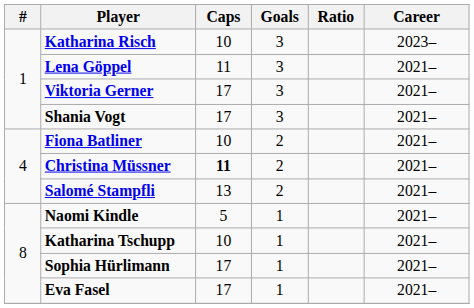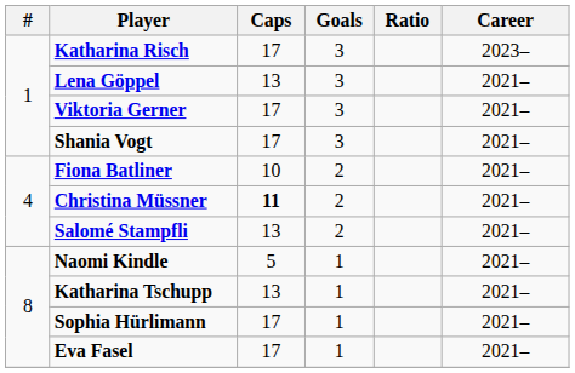 <table class="wikitable sortable" style="text-align:center">
 <tr>
 <th width=30px>#</th>
 <th width=150px>Player</th>
 <th width=50px>Caps</th>
 <th width=50px>Goals</th>
 <th width=50px>Ratio</th>
 <th width=100px>Career</th>
 </tr>
 <tr>
 <td rowspan="4">1</td>
 <td align=left><strong><a href='#'>Katharina Risch</a></strong></td>
-<td>10</td>
+<td>17</td>
 <td>3</td>
 <td></td>
 <td>2023–</td>
 </tr>
 <tr>
 <td align=left><strong><a href='#'>Lena Göppel</a></strong></td>
-<td>11</td>
+<td>13</td>
 <td>3</td>
 <td></td>
 <td>2021–</td>
 </tr>
 <tr>
 <td align=left><strong><a href='#'>Viktoria Gerner</a></strong></td>
 <td>17</td>
 <td>3</td>
 <td></td>
 <td>2021–</td>
 </tr>
 <tr>
 <td align=left><strong>Shania Vogt</strong></td>
 <td>17</td>
 <td>3</td>
 <td></td>
 <td>2021–</td>
 </tr>
 <tr>
 <td rowspan="3">4</td>
 <td align=left><strong><a href='#'>Fiona Batliner</a></strong></td>
 <td>10</td>
 <td>2</td>
 <td></td>
 <td>2021–</td>
 </tr>
 <tr>
 <td align=left><strong><a href='#'>Christina Müssner</a></strong></td>
 <td><strong>11</strong></td>
 <td>2</td>
 <td></td>
 <td>2021–</td>
 </tr>
 <tr>
 <td align=left><strong><a href='#'>Salomé Stampfli</a></strong></td>
 <td>13</td>
 <td>2</td>
 <td></td>
 <td>2021–</td>
 </tr>
 <tr>
 <td rowspan="4">8</td>
 <td align=left><strong>Naomi Kindle</strong></td>
 <td>5</td>
 <td>1</td>
 <td></td>
 <td>2021–</td>
 </tr>
 <tr>
 <td align=left><strong>Katharina Tschupp</strong></td>
-<td>10</td>
+<td>13</td>
 <td>1</td>
 <td></td>
 <td>2021–</td>
 </tr>
 <tr>
 <td align=left><strong>Sophia Hürlimann</strong></td>
 <td>17</td>
 <td>1</td>
 <td></td>
 <td>2021–</td>
 </tr>
 <tr>
 <td align=left><strong>Eva Fasel</strong></td>
 <td>17</td>
 <td>1</td>
 <td></td>
 <td>2021–</td>
 </tr>
 <tr>
 </tr>
 </table>
